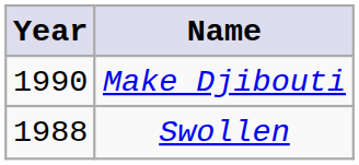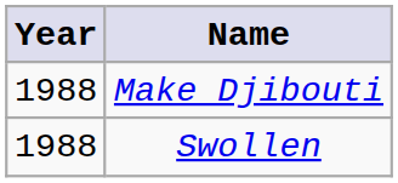 <table class="wikitable" style="text-align:center; margin: 6px;">
 <tr>
 <th style="background:#dde;">Year</th>
 <th style="background:#dde;">Name</th>
 </tr>
 <tr>
-<td>1990</td>
+<td>1988</td>
 <td><em><a href='#'>Make Djibouti</a></em></td>
 </tr>
 <tr>
 <td>1988</td>
 <td><em><a href='#'>Swollen</a></em></td>
 </tr>
 </table>
